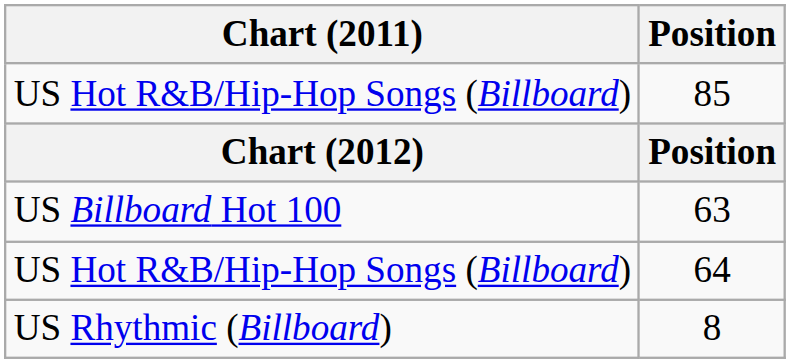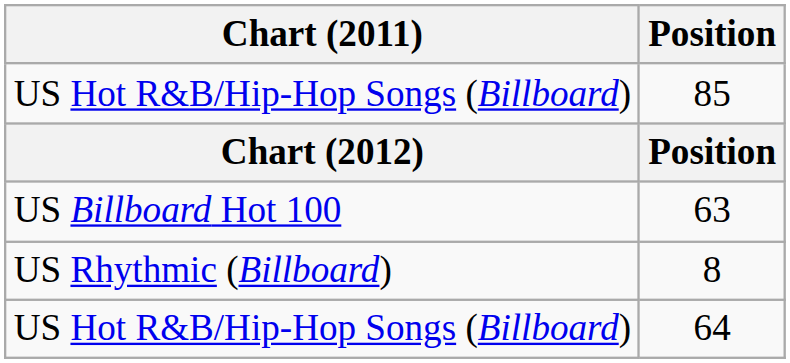 <table class="wikitable">
 <tr>
 <th scope="col">Chart (2011)</th>
 <th scope="col">Position</th>
 </tr>
 <tr>
 <td>US <a href='#'>Hot R&B/Hip-Hop Songs</a> (<em><a href='#'>Billboard</a></em>)</td>
 <td style="text-align:center;">85</td>
 </tr>
 <tr>
 <th scope="col">Chart (2012)</th>
 <th scope="col">Position</th>
 </tr>
 <tr>
 <td>US <a href='#'><em>Billboard</em> Hot 100</a></td>
 <td style="text-align:center;">63</td>
 </tr>
 <tr>
+<td>US <a href='#'>Rhythmic</a> (<em><a href='#'>Billboard</a></em>)</td>
+<td style="text-align:center;">8</td>
+</tr>
+<tr>
 <td>US <a href='#'>Hot R&B/Hip-Hop Songs</a> (<em><a href='#'>Billboard</a></em>)</td>
 <td style="text-align:center;">64</td>
 </tr>
-<tr>
-<td>US <a href='#'>Rhythmic</a> (<em><a href='#'>Billboard</a></em>)</td>
-<td style="text-align:center;">8</td>
-</tr>
 </table>
